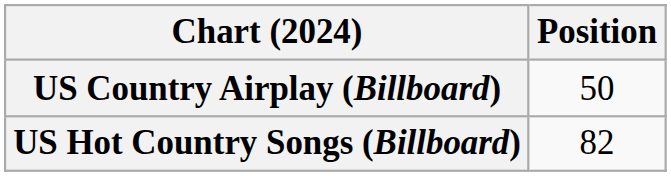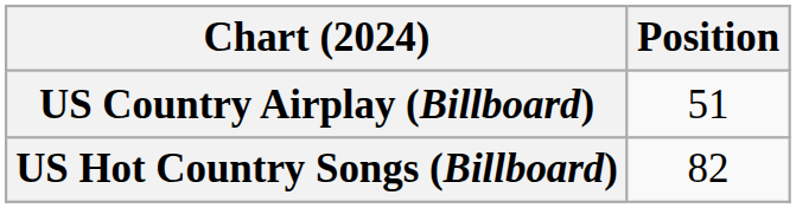 <table class="wikitable sortable plainrowheaders" style="text-align:center">
 <tr>
 <th scope="col">Chart (2024)</th>
 <th scope="col">Position</th>
 </tr>
 <tr>
 <th scope="row">US Country Airplay (<em>Billboard</em>)</th>
-<td>50</td>
+<td>51</td>
 </tr>
 <tr>
 <th scope="row">US Hot Country Songs (<em>Billboard</em>)</th>
 <td>82</td>
 </tr>
 </table>
